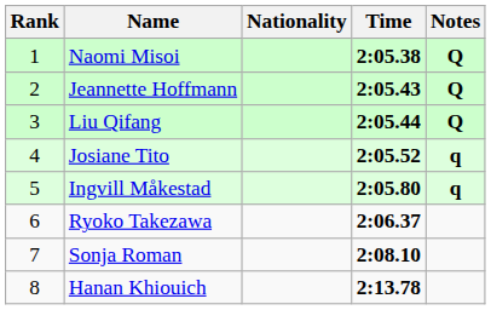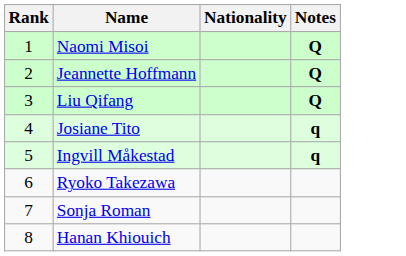 <table class="wikitable sortable" style="text-align:center">
 <tr>
 <th>Rank</th>
 <th>Name</th>
 <th>Nationality</th>
-<th>Time</th>
 <th>Notes</th>
 </tr>
 <tr bgcolor=ccffcc>
 <td>1</td>
 <td align=left><a href='#'>Naomi Misoi</a></td>
 <td align=left></td>
-<td><strong>2:05.38</strong></td>
 <td><strong>Q</strong></td>
 </tr>
 <tr bgcolor=ccffcc>
 <td>2</td>
 <td align=left><a href='#'>Jeannette Hoffmann</a></td>
 <td align=left></td>
-<td><strong>2:05.43</strong></td>
 <td><strong>Q</strong></td>
 </tr>
 <tr bgcolor=ccffcc>
 <td>3</td>
 <td align=left><a href='#'>Liu Qifang</a></td>
 <td align=left></td>
-<td><strong>2:05.44</strong></td>
 <td><strong>Q</strong></td>
 </tr>
 <tr bgcolor=ddffdd>
 <td>4</td>
 <td align=left><a href='#'>Josiane Tito</a></td>
 <td align=left></td>
-<td><strong>2:05.52</strong></td>
 <td><strong>q</strong></td>
 </tr>
 <tr bgcolor=ddffdd>
 <td>5</td>
 <td align=left><a href='#'>Ingvill Måkestad</a></td>
 <td align=left></td>
-<td><strong>2:05.80</strong></td>
 <td><strong>q</strong></td>
 </tr>
 <tr>
 <td>6</td>
 <td align=left><a href='#'>Ryoko Takezawa</a></td>
 <td align=left></td>
-<td><strong>2:06.37</strong></td>
 <td></td>
 </tr>
 <tr>
 <td>7</td>
 <td align=left><a href='#'>Sonja Roman</a></td>
 <td align=left></td>
-<td><strong>2:08.10</strong></td>
 <td></td>
 </tr>
 <tr>
 <td>8</td>
 <td align=left><a href='#'>Hanan Khiouich</a></td>
 <td align=left></td>
-<td><strong>2:13.78</strong></td>
 <td></td>
 </tr>
 </table>
